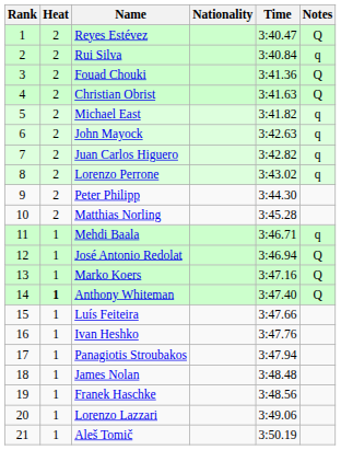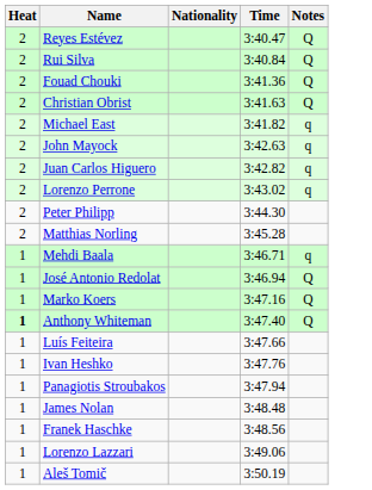 <table class="wikitable sortable" style="text-align:center">
 <tr>
-<th>Rank</th>
 <th>Heat</th>
 <th>Name</th>
 <th>Nationality</th>
 <th>Time</th>
 <th>Notes</th>
 </tr>
 <tr bgcolor=ccffcc>
-<td>1</td>
 <td>2</td>
 <td align=left><a href='#'>Reyes Estévez</a></td>
 <td align=left></td>
 <td>3:40.47</td>
 <td>Q</td>
 </tr>
 <tr bgcolor=ccffcc>
 <td>2</td>
-<td>2</td>
 <td align=left><a href='#'>Rui Silva</a></td>
 <td align=left></td>
 <td>3:40.84</td>
-<td>q</td>
+<td>Q</td>
 </tr>
 <tr bgcolor=ccffcc>
-<td>3</td>
 <td>2</td>
 <td align=left><a href='#'>Fouad Chouki</a></td>
 <td align=left></td>
 <td>3:41.36</td>
 <td>Q</td>
 </tr>
 <tr bgcolor=ccffcc>
-<td>4</td>
 <td>2</td>
 <td align=left><a href='#'>Christian Obrist</a></td>
 <td align=left></td>
 <td>3:41.63</td>
 <td>Q</td>
 </tr>
 <tr bgcolor=ddffdd>
-<td>5</td>
 <td>2</td>
 <td align=left><a href='#'>Michael East</a></td>
 <td align=left></td>
 <td>3:41.82</td>
 <td>q</td>
 </tr>
 <tr bgcolor=ddffdd>
-<td>6</td>
 <td>2</td>
 <td align=left><a href='#'>John Mayock</a></td>
 <td align=left></td>
 <td>3:42.63</td>
 <td>q</td>
 </tr>
 <tr bgcolor=ddffdd>
-<td>7</td>
 <td>2</td>
 <td align=left><a href='#'>Juan Carlos Higuero</a></td>
 <td align=left></td>
 <td>3:42.82</td>
 <td>q</td>
 </tr>
 <tr bgcolor=ddffdd>
-<td>8</td>
 <td>2</td>
 <td align=left><a href='#'>Lorenzo Perrone</a></td>
 <td align=left></td>
 <td>3:43.02</td>
 <td>q</td>
 </tr>
 <tr>
-<td>9</td>
 <td>2</td>
 <td align=left><a href='#'>Peter Philipp</a></td>
 <td align=left></td>
 <td>3:44.30</td>
 <td></td>
 </tr>
 <tr>
-<td>10</td>
 <td>2</td>
 <td align=left><a href='#'>Matthias Norling</a></td>
 <td align=left></td>
 <td>3:45.28</td>
 <td></td>
 </tr>
 <tr bgcolor=ccffcc>
-<td>11</td>
 <td>1</td>
 <td align=left><a href='#'>Mehdi Baala</a></td>
 <td align=left></td>
 <td>3:46.71</td>
 <td>q</td>
 </tr>
 <tr bgcolor=ccffcc>
-<td>12</td>
 <td>1</td>
 <td align=left><a href='#'>José Antonio Redolat</a></td>
 <td align=left></td>
 <td>3:46.94</td>
 <td>Q</td>
 </tr>
 <tr bgcolor=ccffcc>
-<td>13</td>
 <td>1</td>
 <td align=left><a href='#'>Marko Koers</a></td>
 <td align=left></td>
 <td>3:47.16</td>
 <td>Q</td>
 </tr>
 <tr bgcolor=ccffcc>
-<td>14</td>
 <td><strong>1</strong></td>
 <td align=left><a href='#'>Anthony Whiteman</a></td>
 <td align=left></td>
 <td>3:47.40</td>
 <td>Q</td>
 </tr>
 <tr>
-<td>15</td>
 <td>1</td>
 <td align=left><a href='#'>Luís Feiteira</a></td>
 <td align=left></td>
 <td>3:47.66</td>
 <td></td>
 </tr>
 <tr>
-<td>16</td>
 <td>1</td>
 <td align=left><a href='#'>Ivan Heshko</a></td>
 <td align=left></td>
 <td>3:47.76</td>
 <td></td>
 </tr>
 <tr>
-<td>17</td>
 <td>1</td>
 <td align=left><a href='#'>Panagiotis Stroubakos</a></td>
 <td align=left></td>
 <td>3:47.94</td>
 <td></td>
 </tr>
 <tr>
-<td>18</td>
 <td>1</td>
 <td align=left><a href='#'>James Nolan</a></td>
 <td align=left></td>
 <td>3:48.48</td>
 <td></td>
 </tr>
 <tr>
-<td>19</td>
 <td>1</td>
 <td align=left><a href='#'>Franek Haschke</a></td>
 <td align=left></td>
 <td>3:48.56</td>
 <td></td>
 </tr>
 <tr>
-<td>20</td>
 <td>1</td>
 <td align=left><a href='#'>Lorenzo Lazzari</a></td>
 <td align=left></td>
 <td>3:49.06</td>
 <td></td>
 </tr>
 <tr>
-<td>21</td>
 <td>1</td>
 <td align=left><a href='#'>Aleš Tomič</a></td>
 <td align=left></td>
 <td>3:50.19</td>
 <td></td>
 </tr>
 </table>
